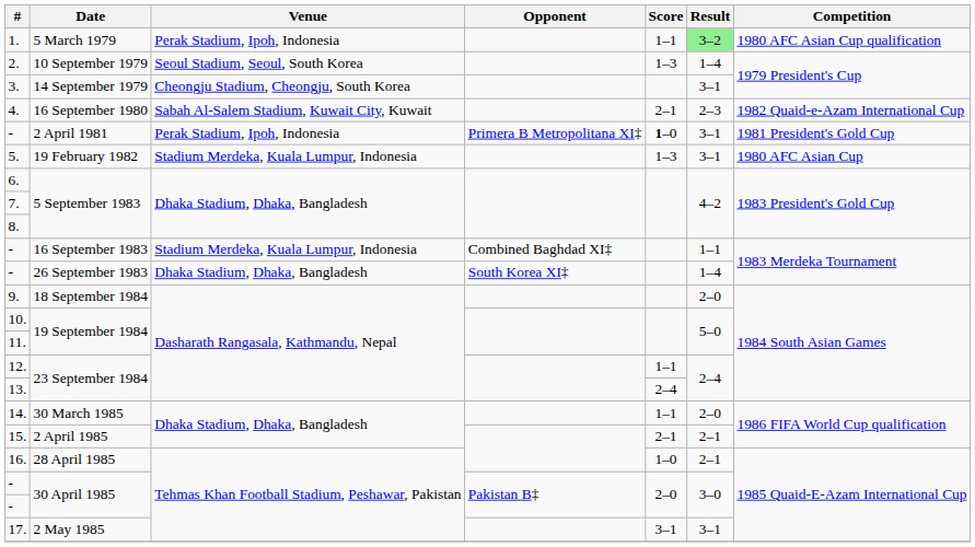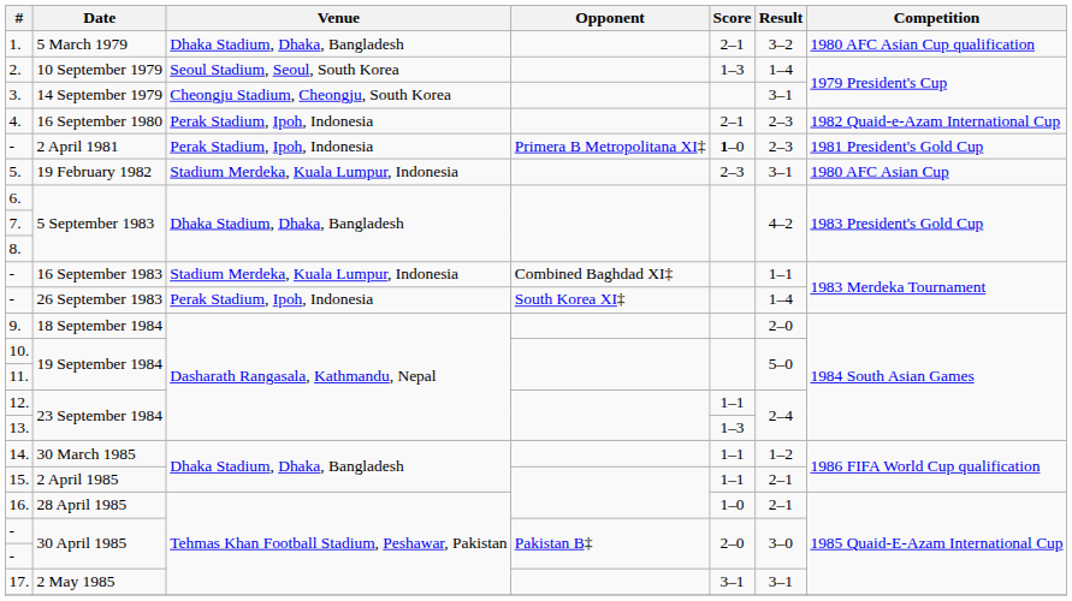 <table class="wikitable sortable">
 <tr>
 <th>#</th>
 <th>Date</th>
 <th>Venue</th>
 <th>Opponent</th>
 <th>Score</th>
 <th>Result</th>
 <th>Competition</th>
 </tr>
 <tr>
 <td>1.</td>
 <td>5 March 1979</td>
-<td><a href='#'>Perak Stadium</a>, <a href='#'>Ipoh</a>, Indonesia</td>
+<td><a href='#'>Dhaka Stadium</a>, <a href='#'>Dhaka</a>, Bangladesh</td>
 <td></td>
-<td style="text-align:center;">1–1</td>
-<td style="background: lightgreen; text-align:center;">3–2</td>
+<td style="text-align:center;">2–1</td>
+<td style="text-align:center;">3–2</td>
 <td><a href='#'>1980 AFC Asian Cup qualification</a></td>
 </tr>
 <tr>
 <td>2.</td>
 <td>10 September 1979</td>
 <td><a href='#'>Seoul Stadium</a>, <a href='#'>Seoul</a>, South Korea</td>
 <td></td>
 <td style="text-align:center;">1–3</td>
 <td style="text-align:center;">1–4</td>
 <td rowspan="2"><a href='#'>1979 President's Cup</a></td>
 </tr>
 <tr>
 <td>3.</td>
 <td>14 September 1979</td>
 <td><a href='#'>Cheongju Stadium</a>, <a href='#'>Cheongju</a>, South Korea</td>
 <td></td>
 <td style="text-align:center;"></td>
 <td style="text-align:center;">3–1</td>
 </tr>
 <tr>
 <td>4.</td>
 <td>16 September 1980</td>
-<td><a href='#'>Sabah Al-Salem Stadium</a>, <a href='#'>Kuwait City</a>, Kuwait</td>
+<td><a href='#'>Perak Stadium</a>, <a href='#'>Ipoh</a>, Indonesia</td>
 <td></td>
 <td style="text-align:center;">2–1</td>
 <td style="text-align:center;">2–3</td>
 <td><a href='#'>1982 Quaid-e-Azam International Cup</a></td>
 </tr>
 <tr>
 <td>-</td>
 <td>2 April 1981</td>
 <td><a href='#'>Perak Stadium</a>, <a href='#'>Ipoh</a>, Indonesia</td>
 <td> <a href='#'>Primera B Metropolitana XI</a>‡</td>
 <td style="text-align:center;"><strong>1</strong>–0</td>
-<td style="text-align:center;">3–1</td>
+<td style="text-align:center;">2–3</td>
 <td><a href='#'>1981 President's Gold Cup</a></td>
 </tr>
 <tr>
 <td>5.</td>
 <td>19 February 1982</td>
 <td><a href='#'>Stadium Merdeka</a>, <a href='#'>Kuala Lumpur</a>, Indonesia</td>
 <td></td>
-<td style="text-align:center;">1–3</td>
+<td style="text-align:center;">2–3</td>
 <td style="text-align:center;">3–1</td>
 <td><a href='#'>1980 AFC Asian Cup</a></td>
 </tr>
 <tr>
 <td>6.</td>
 <td rowspan="3">5 September 1983</td>
 <td rowspan="3"><a href='#'>Dhaka Stadium</a>, <a href='#'>Dhaka</a>, Bangladesh</td>
 <td rowspan="3"></td>
 <td rowspan="3" style="text-align:center;"></td>
 <td rowspan="3" style="text-align:center;">4–2</td>
 <td rowspan="3"><a href='#'>1983 President's Gold Cup</a></td>
 </tr>
 <tr>
 <td>7.</td>
 </tr>
 <tr>
 <td>8.</td>
 </tr>
 <tr>
 <td>-</td>
 <td>16 September 1983</td>
 <td><a href='#'>Stadium Merdeka</a>, <a href='#'>Kuala Lumpur</a>, Indonesia</td>
 <td> Combined Baghdad XI‡</td>
 <td style="text-align:center;"></td>
 <td style="text-align:center;">1–1</td>
 <td rowspan="2"><a href='#'>1983 Merdeka Tournament</a></td>
 </tr>
 <tr>
 <td>-</td>
 <td>26 September 1983</td>
-<td><a href='#'>Dhaka Stadium</a>, <a href='#'>Dhaka</a>, Bangladesh</td>
+<td><a href='#'>Perak Stadium</a>, <a href='#'>Ipoh</a>, Indonesia</td>
 <td> <a href='#'>South Korea XI</a>‡</td>
 <td style="text-align:center;"></td>
 <td style="text-align:center;">1–4</td>
 </tr>
 <tr>
 <td>9.</td>
 <td>18 September 1984</td>
 <td rowspan="5"><a href='#'>Dasharath Rangasala</a>, <a href='#'>Kathmandu</a>, Nepal</td>
 <td></td>
 <td style="text-align:center;"></td>
 <td style="text-align:center;">2–0</td>
 <td rowspan="5"><a href='#'>1984 South Asian Games</a></td>
 </tr>
 <tr>
 <td>10.</td>
 <td rowspan="2">19 September 1984</td>
 <td rowspan="2"></td>
 <td rowspan="2" style="text-align:center;"></td>
 <td rowspan="2" style="text-align:center;">5–0</td>
 </tr>
 <tr>
 <td>11.</td>
 </tr>
 <tr>
 <td>12.</td>
 <td rowspan="2">23 September 1984</td>
 <td rowspan="2"></td>
 <td style="text-align:center;">1–1</td>
 <td rowspan="2" style="text-align:center;">2–4</td>
 </tr>
 <tr>
 <td>13.</td>
-<td style="text-align:center;">2–4</td>
+<td style="text-align:center;">1–3</td>
 </tr>
 <tr>
 <td>14.</td>
 <td>30 March 1985</td>
 <td rowspan="2"><a href='#'>Dhaka Stadium</a>, <a href='#'>Dhaka</a>, Bangladesh</td>
 <td></td>
 <td style="text-align:center;">1–1</td>
-<td style="text-align:center;">2–0</td>
+<td style="text-align:center;">1–2</td>
 <td rowspan="2"><a href='#'>1986 FIFA World Cup qualification</a></td>
 </tr>
 <tr>
 <td>15.</td>
 <td>2 April 1985</td>
 <td rowspan="2"></td>
-<td style="text-align:center;">2–1</td>
+<td style="text-align:center;">1–1</td>
 <td style="text-align:center;">2–1</td>
 </tr>
 <tr>
 <td>16.</td>
 <td>28 April 1985</td>
 <td rowspan="4"><a href='#'>Tehmas Khan Football Stadium</a>, <a href='#'>Peshawar</a>, Pakistan</td>
 <td style="text-align:center;">1–0</td>
 <td style="text-align:center;">2–1</td>
 <td rowspan=4><a href='#'>1985 Quaid-E-Azam International Cup</a></td>
 </tr>
 <tr>
 <td>-</td>
 <td rowspan="2">30 April 1985</td>
 <td rowspan="2"> <a href='#'>Pakistan B</a>‡</td>
 <td rowspan="2" style="text-align:center;">2–0</td>
 <td rowspan="2" style="text-align:center;">3–0</td>
 </tr>
 <tr>
 <td>-</td>
 </tr>
 <tr>
 <td>17.</td>
 <td>2 May 1985</td>
 <td></td>
 <td style="text-align:center;">3–1</td>
 <td style="text-align:center;">3–1</td>
 </tr>
 <tr>
 </tr>
 </table>
